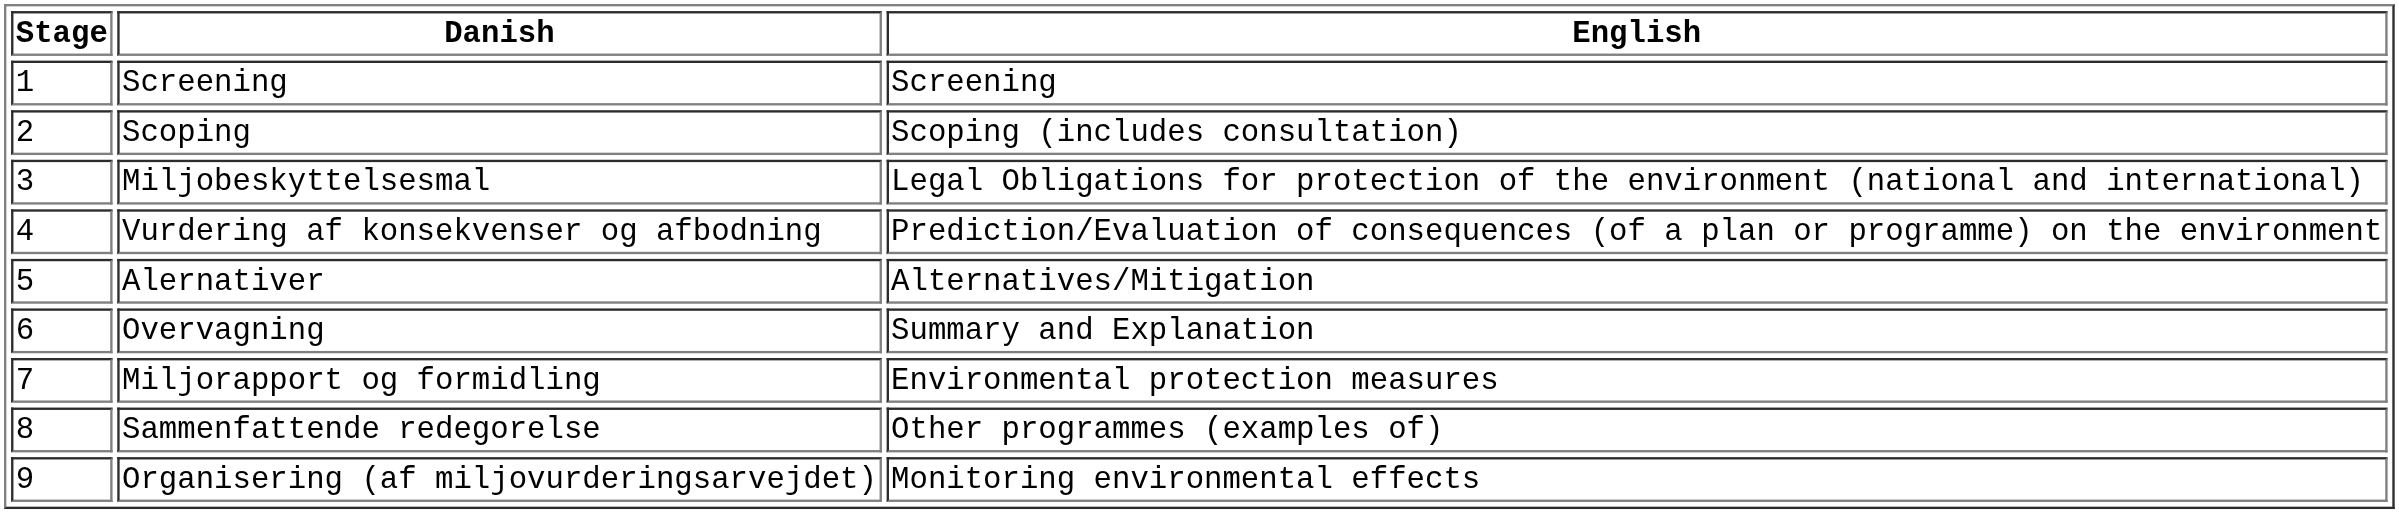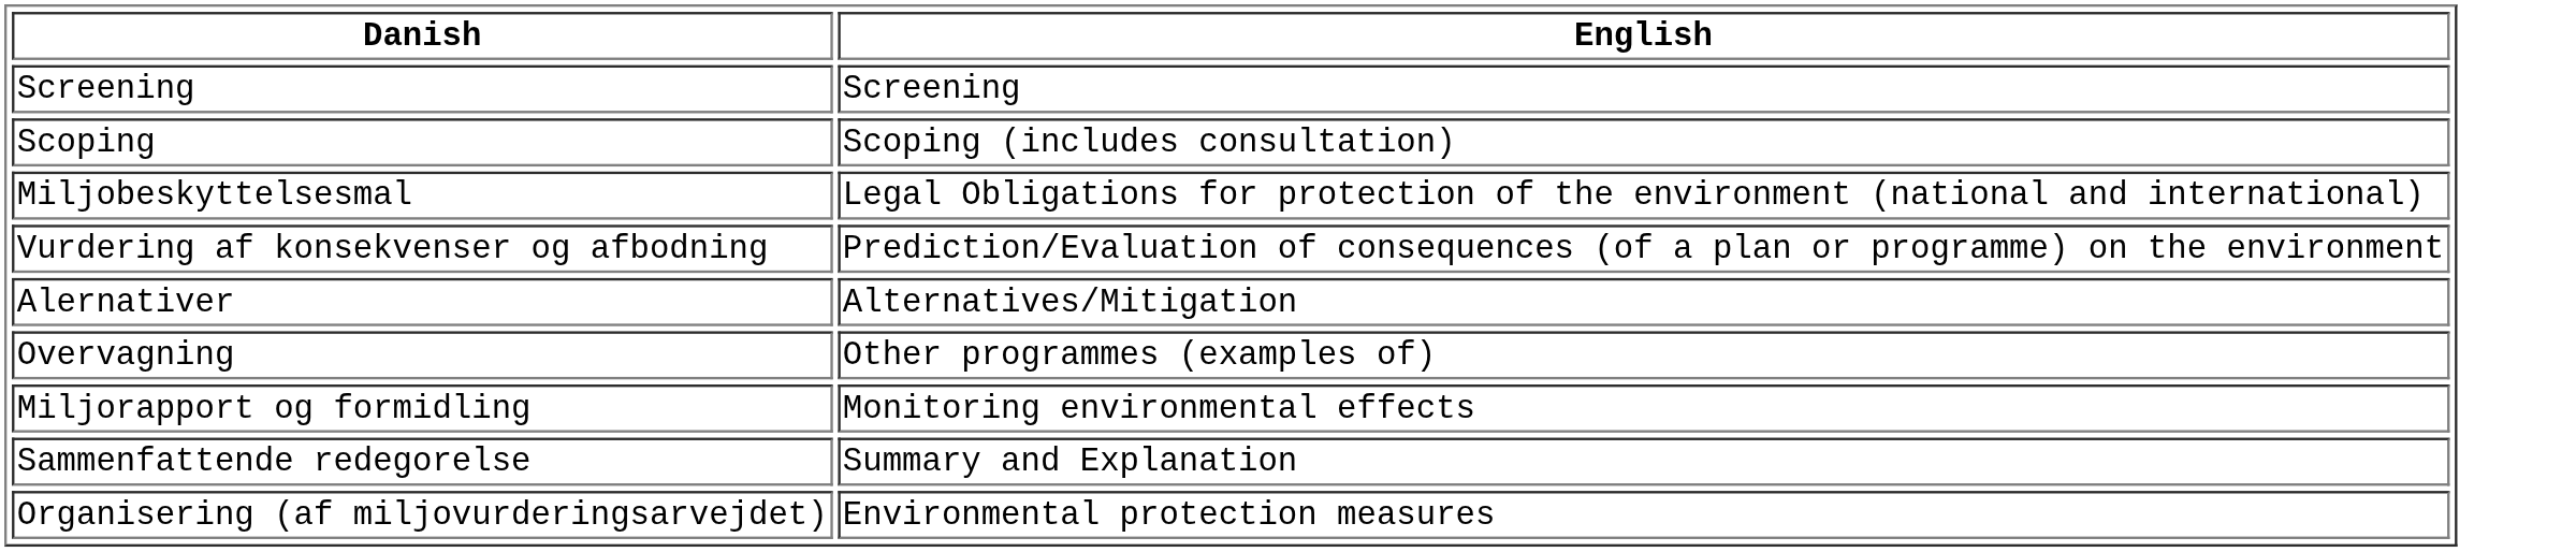 <table border="1">
 <tr>
-<th>Stage</th>
 <th>Danish</th>
 <th>English</th>
 </tr>
 <tr>
-<td>1</td>
 <td>Screening</td>
 <td>Screening</td>
 </tr>
 <tr>
-<td>2</td>
 <td>Scoping</td>
 <td>Scoping (includes consultation)</td>
 </tr>
 <tr>
-<td>3</td>
 <td>Miljobeskyttelsesmal</td>
 <td>Legal Obligations for protection of the environment (national and international)</td>
 </tr>
 <tr>
-<td>4</td>
 <td>Vurdering af konsekvenser og afbodning</td>
 <td>Prediction/Evaluation of consequences (of a plan or programme) on the environment</td>
 </tr>
 <tr>
-<td>5</td>
 <td>Alernativer</td>
 <td>Alternatives/Mitigation</td>
 </tr>
 <tr>
-<td>6</td>
 <td>Overvagning</td>
+<td>Other programmes (examples of)</td>
+</tr>
+<tr>
+<td>Miljorapport og formidling</td>
+<td>Monitoring environmental effects</td>
+</tr>
+<tr>
+<td>Sammenfattende redegorelse</td>
 <td>Summary and Explanation</td>
 </tr>
 <tr>
-<td>7</td>
-<td>Miljorapport og formidling</td>
+<td>Organisering (af miljovurderingsarvejdet)</td>
 <td>Environmental protection measures</td>
 </tr>
-<tr>
-<td>8</td>
-<td>Sammenfattende redegorelse</td>
-<td>Other programmes (examples of)</td>
-</tr>
-<tr>
-<td>9</td>
-<td>Organisering (af miljovurderingsarvejdet)</td>
-<td>Monitoring environmental effects</td>
-</tr>
 </table>
